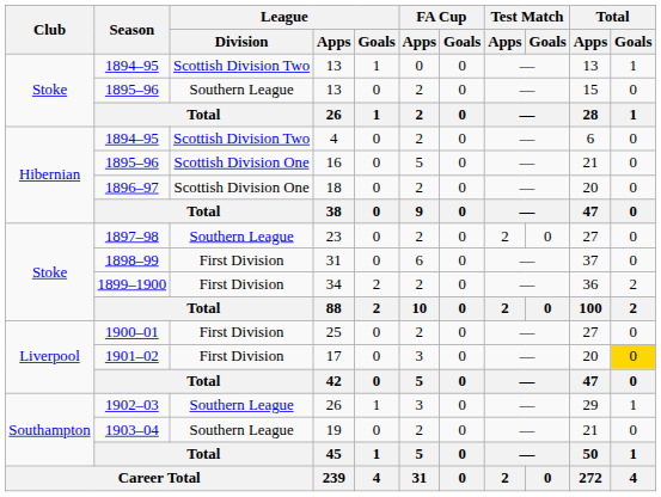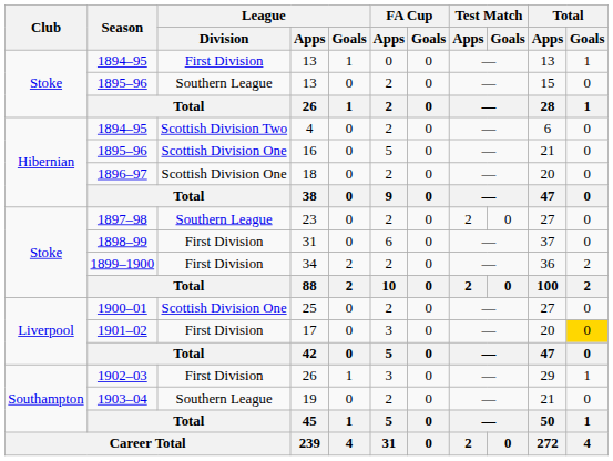 <table class="wikitable" style="text-align: center;">
 <tr>
 <th rowspan="2">Club</th>
 <th rowspan="2">Season</th>
 <th colspan="3">League</th>
 <th colspan="2">FA Cup</th>
 <th colspan="2">Test Match</th>
 <th colspan="2">Total</th>
 </tr>
 <tr>
 <th>Division</th>
 <th>Apps</th>
 <th>Goals</th>
 <th>Apps</th>
 <th>Goals</th>
 <th>Apps</th>
 <th>Goals</th>
 <th>Apps</th>
 <th>Goals</th>
 </tr>
 <tr>
 <td rowspan=3><a href='#'>Stoke</a></td>
 <td><a href='#'>1894–95</a></td>
-<td><a href='#'>Scottish Division Two</a></td>
+<td><a href='#'>First Division</a></td>
 <td>13</td>
 <td>1</td>
 <td>0</td>
 <td>0</td>
 <td colspan="2">—</td>
 <td>13</td>
 <td>1</td>
 </tr>
 <tr>
 <td><a href='#'>1895–96</a></td>
 <td>Southern League</td>
 <td>13</td>
 <td>0</td>
 <td>2</td>
 <td>0</td>
 <td colspan="2">—</td>
 <td>15</td>
 <td>0</td>
 </tr>
 <tr>
 <th colspan=2>Total</th>
 <th>26</th>
 <th>1</th>
 <th>2</th>
 <th>0</th>
 <th colspan="2">—</th>
 <th>28</th>
 <th>1</th>
 </tr>
 <tr>
 <td rowspan=4><a href='#'>Hibernian</a></td>
 <td><a href='#'>1894–95</a></td>
 <td><a href='#'>Scottish Division Two</a></td>
 <td>4</td>
 <td>0</td>
 <td>2</td>
 <td>0</td>
 <td colspan="2">—</td>
 <td>6</td>
 <td>0</td>
 </tr>
 <tr>
 <td><a href='#'>1895–96</a></td>
 <td><a href='#'>Scottish Division One</a></td>
 <td>16</td>
 <td>0</td>
 <td>5</td>
 <td>0</td>
 <td colspan="2">—</td>
 <td>21</td>
 <td>0</td>
 </tr>
 <tr>
 <td><a href='#'>1896–97</a></td>
 <td>Scottish Division One</td>
 <td>18</td>
 <td>0</td>
 <td>2</td>
 <td>0</td>
 <td colspan="2">—</td>
 <td>20</td>
 <td>0</td>
 </tr>
 <tr>
 <th colspan=2>Total</th>
 <th>38</th>
 <th>0</th>
 <th>9</th>
 <th>0</th>
 <th colspan="2">—</th>
 <th>47</th>
 <th>0</th>
 </tr>
 <tr>
 <td rowspan=4><a href='#'>Stoke</a></td>
 <td><a href='#'>1897–98</a></td>
 <td><a href='#'>Southern League</a></td>
 <td>23</td>
 <td>0</td>
 <td>2</td>
 <td>0</td>
 <td>2</td>
 <td>0</td>
 <td>27</td>
 <td>0</td>
 </tr>
 <tr>
 <td><a href='#'>1898–99</a></td>
 <td>First Division</td>
 <td>31</td>
 <td>0</td>
 <td>6</td>
 <td>0</td>
 <td colspan="2">—</td>
 <td>37</td>
 <td>0</td>
 </tr>
 <tr>
 <td><a href='#'>1899–1900</a></td>
 <td>First Division</td>
 <td>34</td>
 <td>2</td>
 <td>2</td>
 <td>0</td>
 <td colspan="2">—</td>
 <td>36</td>
 <td>2</td>
 </tr>
 <tr>
 <th colspan=2>Total</th>
 <th>88</th>
 <th>2</th>
 <th>10</th>
 <th>0</th>
 <th>2</th>
 <th>0</th>
 <th>100</th>
 <th>2</th>
 </tr>
 <tr>
 <td rowspan="3"><a href='#'>Liverpool</a></td>
 <td><a href='#'>1900–01</a></td>
-<td>First Division</td>
+<td><a href='#'>Scottish Division One</a></td>
 <td>25</td>
 <td>0</td>
 <td>2</td>
 <td>0</td>
 <td colspan="2">—</td>
 <td>27</td>
 <td>0</td>
 </tr>
 <tr>
 <td><a href='#'>1901–02</a></td>
 <td>First Division</td>
 <td>17</td>
 <td>0</td>
 <td>3</td>
 <td>0</td>
 <td colspan="2">—</td>
 <td>20</td>
 <td style="background: gold;">0</td>
 </tr>
 <tr>
 <th colspan=2>Total</th>
 <th>42</th>
 <th>0</th>
 <th>5</th>
 <th>0</th>
 <th colspan="2">—</th>
 <th>47</th>
 <th>0</th>
 </tr>
 <tr>
 <td rowspan="3"><a href='#'>Southampton</a></td>
 <td><a href='#'>1902–03</a></td>
-<td><a href='#'>Southern League</a></td>
+<td>First Division</td>
 <td>26</td>
 <td>1</td>
 <td>3</td>
 <td>0</td>
 <td colspan="2">—</td>
 <td>29</td>
 <td>1</td>
 </tr>
 <tr>
 <td><a href='#'>1903–04</a></td>
 <td>Southern League</td>
 <td>19</td>
 <td>0</td>
 <td>2</td>
 <td>0</td>
 <td colspan="2">—</td>
 <td>21</td>
 <td>0</td>
 </tr>
 <tr>
 <th colspan=2>Total</th>
 <th>45</th>
 <th>1</th>
 <th>5</th>
 <th>0</th>
 <th colspan="2">—</th>
 <th>50</th>
 <th>1</th>
 </tr>
 <tr>
 <th colspan="3">Career Total</th>
 <th>239</th>
 <th>4</th>
 <th>31</th>
 <th>0</th>
 <th>2</th>
 <th>0</th>
 <th>272</th>
 <th>4</th>
 </tr>
 </table>
